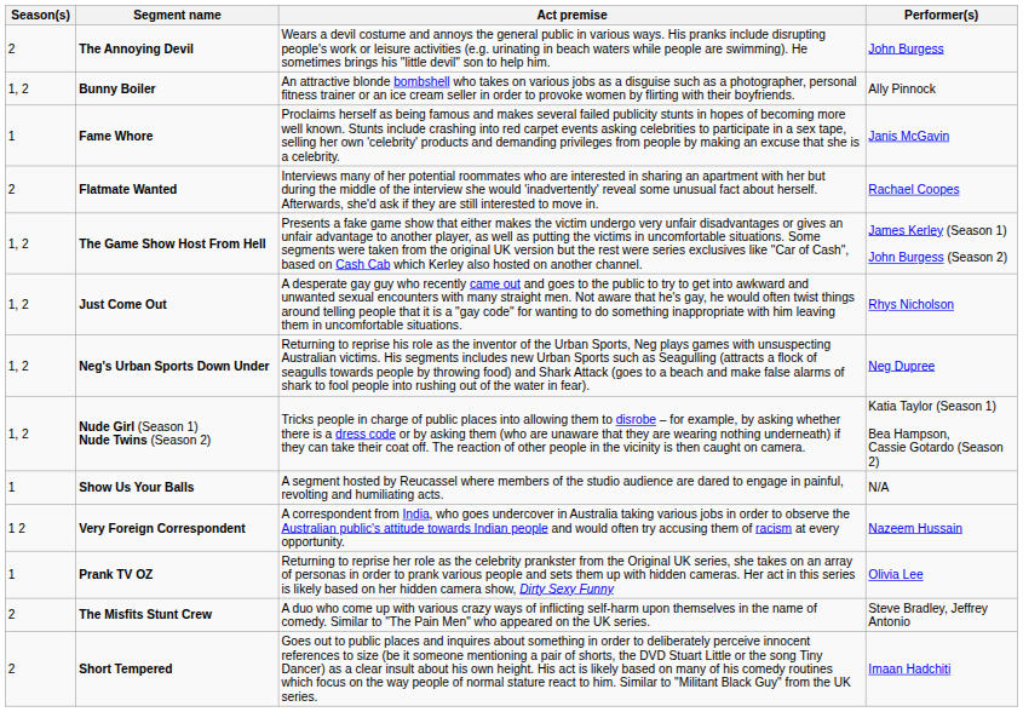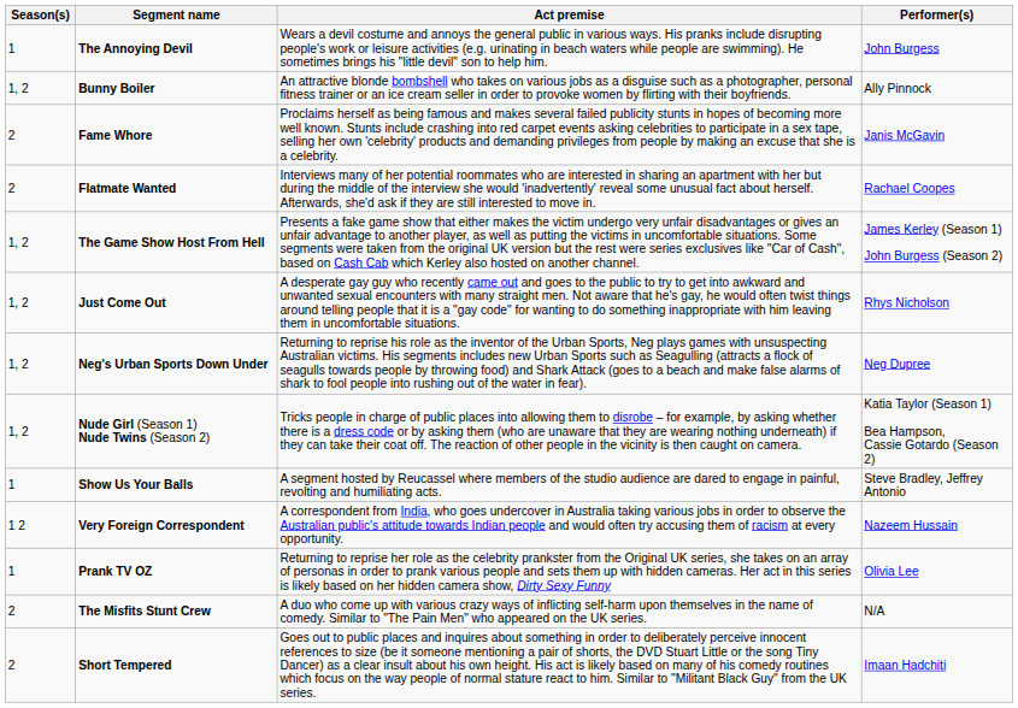 <table class="wikitable" style="text-align:left; font-size:95%;">
 <tr>
 <th style="width: 7%;">Season(s)</th>
 <th style="width: 20%;">Segment name</th>
 <th>Act premise</th>
 <th style="width: 15%;">Performer(s)</th>
 </tr>
 <tr>
-<td>2</td>
+<td>1</td>
 <td><strong>The Annoying Devil</strong></td>
 <td>Wears a devil costume and annoys the general public in various ways. His pranks include disrupting people's work or leisure activities (e.g. urinating in beach waters while people are swimming). He sometimes brings his "little devil" son to help him.</td>
 <td><a href='#'>John Burgess</a></td>
 </tr>
 <tr>
 <td>1, 2</td>
 <td><strong>Bunny Boiler</strong></td>
 <td>An attractive blonde <a href='#'>bombshell</a> who takes on various jobs as a disguise such as a photographer, personal fitness trainer or an ice cream seller in order to provoke women by flirting with their boyfriends.</td>
 <td>Ally Pinnock</td>
 </tr>
 <tr>
-<td>1</td>
+<td>2</td>
 <td><strong>Fame Whore</strong></td>
 <td>Proclaims herself as being famous and makes several failed publicity stunts in hopes of becoming more well known. Stunts include crashing into red carpet events asking celebrities to participate in a sex tape, selling her own 'celebrity' products and demanding privileges from people by making an excuse that she is a celebrity.</td>
 <td><a href='#'>Janis McGavin</a></td>
 </tr>
 <tr>
 <td>2</td>
 <td><strong>Flatmate Wanted</strong></td>
 <td>Interviews many of her potential roommates who are interested in sharing an apartment with her but during the middle of the interview she would 'inadvertently' reveal some unusual fact about herself. Afterwards, she'd ask if they are still interested to move in.</td>
 <td><a href='#'>Rachael Coopes</a></td>
 </tr>
 <tr>
 <td>1, 2</td>
 <td><strong>The Game Show Host From Hell</strong></td>
 <td>Presents a fake game show that either makes the victim undergo very unfair disadvantages or gives an unfair advantage to another player, as well as putting the victims in uncomfortable situations. Some segments were taken from the original UK version but the rest were series exclusives like "Car of Cash", based on <a href='#'>Cash Cab</a> which Kerley also hosted on another channel.</td>
 <td><a href='#'>James Kerley</a> (Season 1)<br><br><a href='#'>John Burgess</a> (Season 2)</td>
 </tr>
 <tr>
 <td>1, 2</td>
 <td><strong>Just Come Out</strong></td>
 <td>A desperate gay guy who recently <a href='#'>came out</a> and goes to the public to try to get into awkward and unwanted sexual encounters with many straight men. Not aware that he's gay, he would often twist things around telling people that it is a "gay code" for wanting to do something inappropriate with him leaving them in uncomfortable situations.</td>
 <td><a href='#'>Rhys Nicholson</a></td>
 </tr>
 <tr>
 <td>1, 2</td>
 <td><strong>Neg's Urban Sports Down Under</strong></td>
 <td>Returning to reprise his role as the inventor of the Urban Sports, Neg plays games with unsuspecting Australian victims. His segments includes new Urban Sports such as Seagulling (attracts a flock of seagulls towards people by throwing food) and Shark Attack (goes to a beach and make false alarms of shark to fool people into rushing out of the water in fear).</td>
 <td><a href='#'>Neg Dupree</a></td>
 </tr>
 <tr>
 <td>1, 2</td>
 <td><strong>Nude Girl</strong> (Season 1)<br><strong>Nude Twins</strong> (Season 2)</td>
 <td>Tricks people in charge of public places into allowing them to <a href='#'>disrobe</a> – for example, by asking whether there is a <a href='#'>dress code</a> or by asking them (who are unaware that they are wearing nothing underneath) if they can take their coat off.  The reaction of other people in the vicinity is then caught on camera.</td>
 <td>Katia Taylor (Season 1) <br><br> Bea Hampson, <br>Cassie Gotardo (Season 2)</td>
 </tr>
 <tr>
 <td>1</td>
 <td><strong>Show Us Your Balls</strong></td>
 <td>A segment hosted by Reucassel where members of the studio audience are dared to engage in painful, revolting and humiliating acts.</td>
-<td>N/A</td>
+<td>Steve Bradley, Jeffrey Antonio</td>
 </tr>
 <tr>
 <td>1 2</td>
 <td><strong>Very Foreign Correspondent</strong></td>
 <td>A correspondent from <a href='#'>India</a>, who goes undercover in Australia taking various jobs in order to observe the <a href='#'>Australian public's attitude towards Indian people</a> and would often try accusing them of <a href='#'>racism</a> at every opportunity.</td>
 <td><a href='#'>Nazeem Hussain</a></td>
 </tr>
 <tr>
 <td>1</td>
 <td><strong>Prank TV OZ</strong></td>
 <td>Returning to reprise her role as the celebrity prankster from the Original UK series, she takes on an array of personas in order to prank various people and sets them up with hidden cameras. Her act in this series is likely based on her hidden camera show, <em><a href='#'>Dirty Sexy Funny</a></em></td>
 <td><a href='#'>Olivia Lee</a></td>
 </tr>
 <tr>
 <td>2</td>
 <td><strong>The Misfits Stunt Crew</strong></td>
 <td>A duo who come up with various crazy ways of inflicting self-harm upon themselves in the name of comedy. Similar to "The Pain Men" who appeared on the UK series.</td>
-<td>Steve Bradley, Jeffrey Antonio</td>
+<td>N/A</td>
 </tr>
 <tr>
 <td>2</td>
 <td><strong>Short Tempered</strong></td>
 <td>Goes out to public places and inquires about something in order to deliberately perceive innocent references to size (be it someone mentioning a pair of shorts, the DVD Stuart Little or the song Tiny Dancer) as a clear insult about his own height. His act is likely based on many of his comedy routines which focus on the way people of normal stature react to him.  Similar to "Militant Black Guy" from the UK series.</td>
 <td><a href='#'>Imaan Hadchiti</a></td>
 </tr>
 </table>
